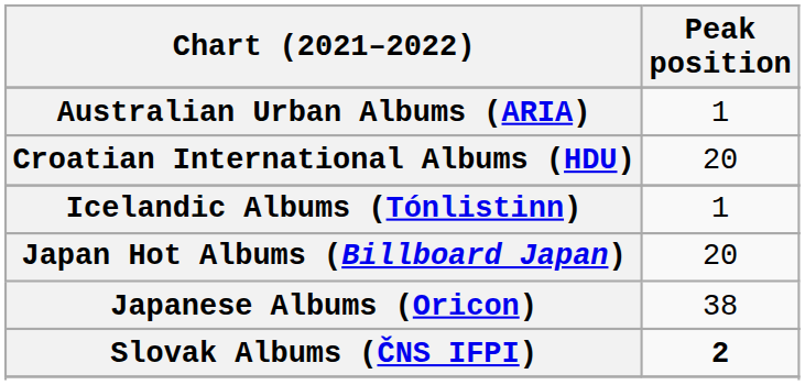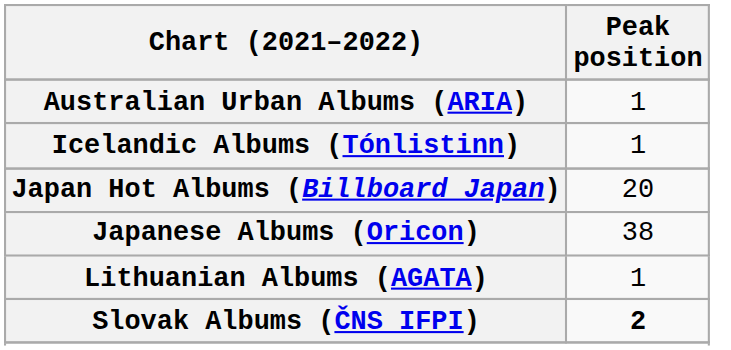 <table class="wikitable sortable plainrowheaders" style="text-align:center">
 <tr>
 <th scope="col">Chart (2021–2022)</th>
 <th scope="col">Peak<br>position</th>
 </tr>
 <tr>
 </tr>
 <tr>
 <th scope="row">Australian Urban Albums (<a href='#'>ARIA</a>)</th>
 <td>1</td>
 </tr>
 <tr>
 </tr>
 <tr>
 </tr>
 <tr>
 </tr>
 <tr>
-</tr>
-<tr>
-<th scope="row">Croatian International Albums (<a href='#'>HDU</a>)</th>
-<td>20</td>
 </tr>
 <tr>
 </tr>
 <tr>
 </tr>
 <tr>
 </tr>
 <tr>
 </tr>
 <tr>
 </tr>
 <tr>
 </tr>
 <tr>
 <th scope="row">Icelandic Albums (<a href='#'>Tónlistinn</a>)</th>
 <td>1</td>
 </tr>
 <tr>
 </tr>
 <tr>
 </tr>
 <tr>
 <th scope="row">Japan Hot Albums (<em><a href='#'>Billboard Japan</a></em>)</th>
 <td>20</td>
 </tr>
 <tr>
 <th scope="row">Japanese Albums (<a href='#'>Oricon</a>)</th>
 <td>38</td>
 </tr>
 <tr>
+<th scope="row">Lithuanian Albums (<a href='#'>AGATA</a>)</th>
+<td>1</td>
+</tr>
+<tr>
 </tr>
 <tr>
 </tr>
 <tr>
 </tr>
 <tr>
 </tr>
 <tr>
 </tr>
 <tr>
 <th scope="row">Slovak Albums (<a href='#'>ČNS IFPI</a>)</th>
 <td><strong>2</strong></td>
 </tr>
 <tr>
 </tr>
 <tr>
 </tr>
 <tr>
 </tr>
 <tr>
 </tr>
 <tr>
 </tr>
 <tr>
 </tr>
 <tr>
 </tr>
 </table>
